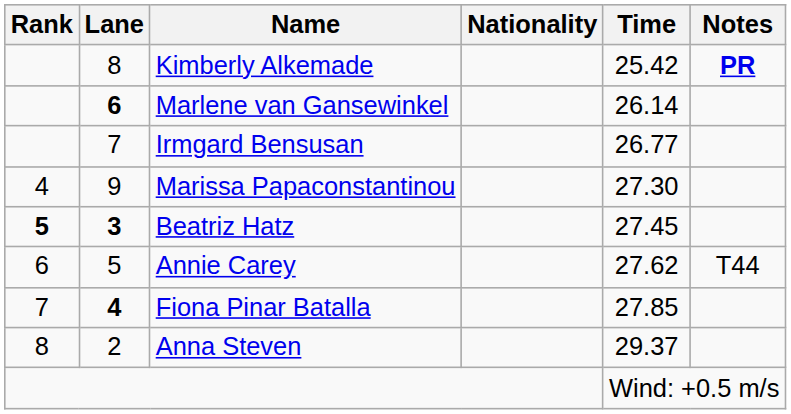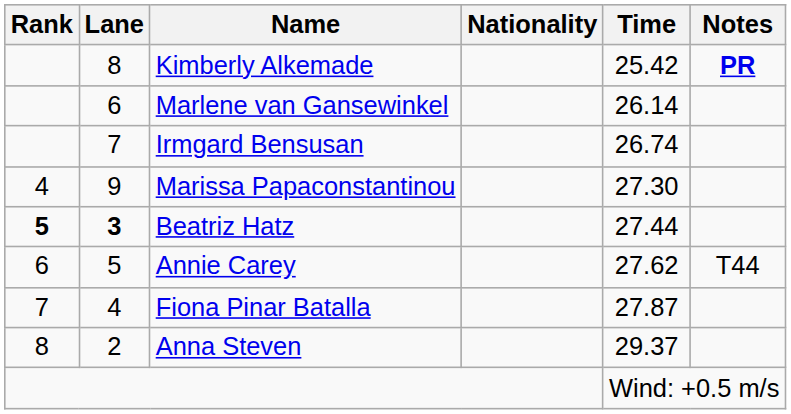 <table class="wikitable sortable" style="text-align:center">
 <tr>
 <th>Rank</th>
 <th>Lane</th>
 <th>Name</th>
 <th>Nationality</th>
 <th>Time</th>
 <th>Notes</th>
 </tr>
 <tr>
 <td></td>
 <td>8</td>
 <td align=left><a href='#'>Kimberly Alkemade</a></td>
 <td align=left></td>
 <td>25.42</td>
 <td><strong><a href='#'>PR</a></strong></td>
 </tr>
 <tr>
 <td></td>
-<td><strong>6</strong></td>
+<td>6</td>
 <td align=left><a href='#'>Marlene van Gansewinkel</a></td>
 <td align=left></td>
 <td>26.14</td>
 <td></td>
 </tr>
 <tr>
 <td></td>
 <td>7</td>
 <td align=left><a href='#'>Irmgard Bensusan</a></td>
 <td align=left></td>
-<td>26.77</td>
+<td>26.74</td>
 <td></td>
 </tr>
 <tr>
 <td>4</td>
 <td>9</td>
 <td align=left><a href='#'>Marissa Papaconstantinou</a></td>
 <td align=left></td>
 <td>27.30</td>
 <td></td>
 </tr>
 <tr>
 <td><strong>5</strong></td>
 <td><strong>3</strong></td>
 <td align=left><a href='#'>Beatriz Hatz</a></td>
 <td align=left></td>
-<td>27.45</td>
+<td>27.44</td>
 <td></td>
 </tr>
 <tr>
 <td>6</td>
 <td>5</td>
 <td align=left><a href='#'>Annie Carey</a></td>
 <td align=left></td>
 <td>27.62</td>
 <td>T44 </td>
 </tr>
 <tr>
 <td>7</td>
-<td><strong>4</strong></td>
+<td>4</td>
 <td align=left><a href='#'>Fiona Pinar Batalla</a></td>
 <td align=left></td>
-<td>27.85</td>
+<td>27.87</td>
 <td></td>
 </tr>
 <tr>
 <td>8</td>
 <td>2</td>
 <td align=left><a href='#'>Anna Steven</a></td>
 <td align=left></td>
 <td>29.37</td>
 <td></td>
 </tr>
 <tr class="sortbottom">
 <td colspan="4"></td>
 <td colspan="2" style="text-align:left;">Wind: +0.5 m/s</td>
 </tr>
 </table>
